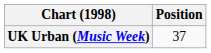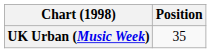 <table class="wikitable plainrowheaders" style="text-align:center">
 <tr>
 <th>Chart (1998)</th>
 <th>Position</th>
 </tr>
 <tr>
 <th scope="row">UK Urban (<em><a href='#'>Music Week</a></em>)</th>
-<td>37</td>
+<td>35</td>
 </tr>
 </table>
